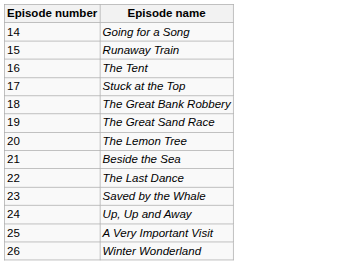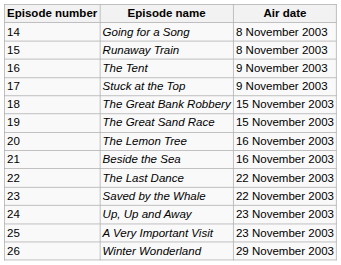 <table class="wikitable">
 <tr>
 <th>Episode number</th>
 <th>Episode name</th>
+<th>Air date</th>
 </tr>
 <tr>
 <td>14</td>
 <td><em>Going for a Song</em></td>
+<td>8 November 2003</td>
 </tr>
 <tr>
 <td>15</td>
 <td><em>Runaway Train</em></td>
+<td>8 November 2003</td>
 </tr>
 <tr>
 <td>16</td>
 <td><em>The Tent</em></td>
+<td>9 November 2003</td>
 </tr>
 <tr>
 <td>17</td>
 <td><em>Stuck at the Top</em></td>
+<td>9 November 2003</td>
 </tr>
 <tr>
 <td>18</td>
 <td><em>The Great Bank Robbery</em></td>
+<td>15 November 2003</td>
 </tr>
 <tr>
 <td>19</td>
 <td><em>The Great Sand Race</em></td>
+<td>15 November 2003</td>
 </tr>
 <tr>
 <td>20</td>
 <td><em>The Lemon Tree</em></td>
+<td>16 November 2003</td>
 </tr>
 <tr>
 <td>21</td>
 <td><em>Beside the Sea</em></td>
+<td>16 November 2003</td>
 </tr>
 <tr>
 <td>22</td>
 <td><em>The Last Dance</em></td>
+<td>22 November 2003</td>
 </tr>
 <tr>
 <td>23</td>
 <td><em>Saved by the Whale</em></td>
+<td>22 November 2003</td>
 </tr>
 <tr>
 <td>24</td>
 <td><em>Up, Up and Away</em></td>
+<td>23 November 2003</td>
 </tr>
 <tr>
 <td>25</td>
 <td><em>A Very Important Visit</em></td>
+<td>23 November 2003</td>
 </tr>
 <tr>
 <td>26</td>
 <td><em>Winter Wonderland</em></td>
+<td>29 November 2003</td>
 </tr>
 </table>
